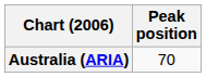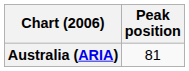 <table class="wikitable plainrowheaders" style="text-align:center">
 <tr>
 <th scope="col">Chart (2006)</th>
 <th scope="col">Peak<br>position</th>
 </tr>
 <tr>
 <th scope="row">Australia (<a href='#'>ARIA</a>)</th>
-<td>70</td>
+<td>81</td>
 </tr>
 </table>
